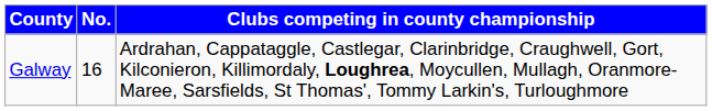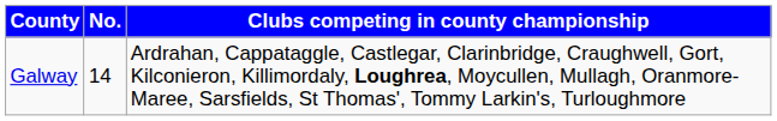 <table class="wikitable sortable" style="text-align:left">
 <tr>
 <th style="background:blue;color:white">County</th>
 <th style="background:blue;color:white">No.</th>
 <th style="background:blue;color:white">Clubs competing in county championship</th>
 </tr>
 <tr>
 <td> <a href='#'>Galway</a></td>
-<td>16</td>
+<td>14</td>
 <td>Ardrahan, Cappataggle, Castlegar, Clarinbridge, Craughwell, Gort, Kilconieron, Killimordaly, <strong>Loughrea</strong>, Moycullen, Mullagh, Oranmore-Maree, Sarsfields, St Thomas', Tommy Larkin's, Turloughmore</td>
 </tr>
 </table>
